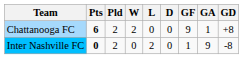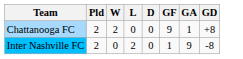 <table class="wikitable" style="text-align: center;">
 <tr>
 <th>Team</th>
-<th width = "20">Pts</th>
 <th width = "20">Pld</th>
 <th width = "20">W</th>
 <th width = "20">L</th>
 <th width = "20">D</th>
 <th width = "20">GF</th>
 <th width = "20">GA</th>
 <th width = "20">GD</th>
 </tr>
 <tr>
 <td style = "text-align:left;background:#A6D9FC;">Chattanooga FC</td>
-<td><strong>6</strong></td>
 <td>2</td>
 <td>2</td>
 <td>0</td>
 <td>0</td>
 <td>9</td>
 <td>1</td>
 <td>+8</td>
 </tr>
 <tr>
 <td style = "text-align:left;background:#00BFFF;">Inter Nashville FC</td>
-<td><strong>0</strong></td>
 <td>2</td>
 <td>0</td>
 <td>2</td>
 <td>0</td>
 <td>1</td>
 <td>9</td>
 <td>-8</td>
 </tr>
 </table>
